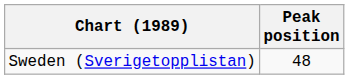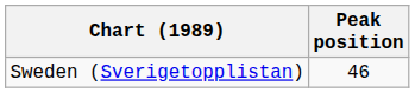 <table class="wikitable">
 <tr>
 <th>Chart (1989)</th>
 <th>Peak<br>position</th>
 </tr>
 <tr>
 <td>Sweden (<a href='#'>Sverigetopplistan</a>)</td>
-<td align="center">48</td>
+<td align="center">46</td>
 </tr>
 </table>
